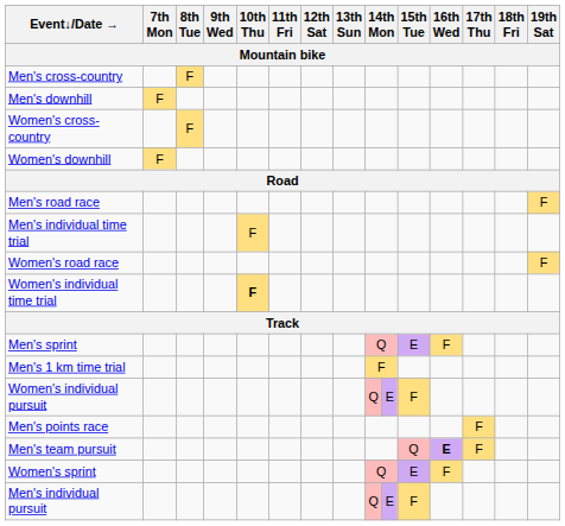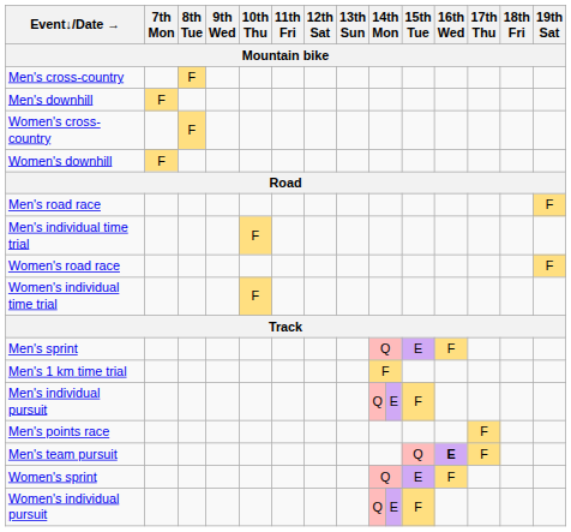 <table class="wikitable" style="margin:0.5em auto; font-size:90%; line-height:1.25em; text-align:center;">
 <tr>
 <th>Event↓/Date →</th>
 <th>7th<br>Mon</th>
 <th>8th<br>Tue</th>
 <th>9th<br>Wed</th>
 <th>10th<br>Thu</th>
 <th>11th<br>Fri</th>
 <th>12th<br>Sat</th>
 <th>13th<br>Sun</th>
 <th colspan=2>14th<br>Mon</th>
 <th>15th<br>Tue</th>
 <th>16th<br>Wed</th>
 <th>17th<br>Thu</th>
 <th>18th<br>Fri</th>
 <th>19th<br>Sat</th>
 </tr>
 <tr>
 <th colspan=15>Mountain bike</th>
 </tr>
 <tr>
 <td align="left"><a href='#'>Men's cross-country</a></td>
 <td></td>
 <td bgcolor="#FFDF80">F</td>
 <td></td>
 <td></td>
 <td></td>
 <td></td>
 <td></td>
 <td colspan=2></td>
 <td></td>
 <td></td>
 <td></td>
 <td></td>
 <td></td>
 </tr>
 <tr>
 <td align="left"><a href='#'>Men's downhill</a></td>
 <td bgcolor="#FFDF80">F</td>
 <td></td>
 <td></td>
 <td></td>
 <td></td>
 <td></td>
 <td></td>
 <td colspan=2></td>
 <td></td>
 <td></td>
 <td></td>
 <td></td>
 <td></td>
 </tr>
 <tr>
 <td align="left"><a href='#'>Women's cross-country</a></td>
 <td></td>
 <td bgcolor="#FFDF80">F</td>
 <td></td>
 <td></td>
 <td></td>
 <td></td>
 <td></td>
 <td colspan=2></td>
 <td></td>
 <td></td>
 <td></td>
 <td></td>
 <td></td>
 </tr>
 <tr>
 <td align="left"><a href='#'>Women's downhill</a></td>
 <td bgcolor="#FFDF80">F</td>
 <td></td>
 <td></td>
 <td></td>
 <td></td>
 <td></td>
 <td></td>
 <td colspan=2></td>
 <td></td>
 <td></td>
 <td></td>
 <td></td>
 <td></td>
 </tr>
 <tr>
 <th colspan=15>Road</th>
 </tr>
 <tr>
 <td align="left"><a href='#'>Men's road race</a></td>
 <td></td>
 <td></td>
 <td></td>
 <td></td>
 <td></td>
 <td></td>
 <td></td>
 <td colspan=2></td>
 <td></td>
 <td></td>
 <td></td>
 <td></td>
 <td bgcolor="#FFDF80">F</td>
 </tr>
 <tr>
 <td align="left"><a href='#'>Men's individual time trial</a></td>
 <td></td>
 <td></td>
 <td></td>
 <td bgcolor="#FFDF80">F</td>
 <td></td>
 <td></td>
 <td></td>
 <td colspan=2></td>
 <td></td>
 <td></td>
 <td></td>
 <td></td>
 <td></td>
 </tr>
 <tr>
 <td align="left"><a href='#'>Women's road race</a></td>
 <td></td>
 <td></td>
 <td></td>
 <td></td>
 <td></td>
 <td></td>
 <td></td>
 <td colspan=2></td>
 <td></td>
 <td></td>
 <td></td>
 <td></td>
 <td bgcolor="#FFDF80">F</td>
 </tr>
 <tr>
 <td align="left"><a href='#'>Women's individual time trial</a></td>
 <td></td>
 <td></td>
 <td></td>
-<td bgcolor="#FFDF80"><strong>F</strong></td>
+<td bgcolor="#FFDF80">F</td>
 <td></td>
 <td></td>
 <td></td>
 <td colspan=2></td>
 <td></td>
 <td></td>
 <td></td>
 <td></td>
 <td></td>
 </tr>
 <tr>
 <th colspan=15>Track</th>
 </tr>
 <tr>
 <td align="left"><a href='#'>Men's sprint</a></td>
 <td></td>
 <td></td>
 <td></td>
 <td></td>
 <td></td>
 <td></td>
 <td></td>
 <td colspan=2 bgcolor="#FFBBBB">Q</td>
 <td bgcolor="#D0A9F5">E</td>
 <td bgcolor="#FFDF80">F</td>
 <td></td>
 <td></td>
 <td></td>
 </tr>
 <tr>
 <td align="left"><a href='#'>Men's 1 km time trial</a></td>
 <td></td>
 <td></td>
 <td></td>
 <td></td>
 <td></td>
 <td></td>
 <td></td>
 <td colspan=2 bgcolor="#FFDF80">F</td>
 <td></td>
 <td></td>
 <td></td>
 <td></td>
 <td></td>
 </tr>
 <tr>
-<td align="left"><a href='#'>Women's individual pursuit</a></td>
+<td align="left"><a href='#'>Men's individual pursuit</a></td>
 <td></td>
 <td></td>
 <td></td>
 <td></td>
 <td></td>
 <td></td>
 <td></td>
 <td bgcolor="#FFBBBB">Q</td>
 <td bgcolor="#D0A9F5">E</td>
 <td bgcolor="#FFDF80">F</td>
 <td></td>
 <td></td>
 <td></td>
 <td></td>
 </tr>
 <tr>
 <td align="left"><a href='#'>Men's points race</a></td>
 <td></td>
 <td></td>
 <td></td>
 <td></td>
 <td></td>
 <td></td>
 <td></td>
 <td colspan=2></td>
 <td></td>
 <td></td>
 <td bgcolor="#FFDF80">F</td>
 <td></td>
 <td></td>
 </tr>
 <tr>
 <td align="left"><a href='#'>Men's team pursuit</a></td>
 <td></td>
 <td></td>
 <td></td>
 <td></td>
 <td></td>
 <td></td>
 <td></td>
 <td colspan=2></td>
 <td bgcolor="#FFBBBB">Q</td>
 <td bgcolor="#D0A9F5"><strong>E</strong></td>
 <td bgcolor="#FFDF80">F</td>
 <td></td>
 <td></td>
 </tr>
 <tr>
 <td align="left"><a href='#'>Women's sprint</a></td>
 <td></td>
 <td></td>
 <td></td>
 <td></td>
 <td></td>
 <td></td>
 <td></td>
 <td colspan=2 bgcolor="#FFBBBB">Q</td>
 <td bgcolor="#D0A9F5">E</td>
 <td bgcolor="#FFDF80">F</td>
 <td></td>
 <td></td>
 <td></td>
 </tr>
 <tr>
-<td align="left"><a href='#'>Men's individual pursuit</a></td>
+<td align="left"><a href='#'>Women's individual pursuit</a></td>
 <td></td>
 <td></td>
 <td></td>
 <td></td>
 <td></td>
 <td></td>
 <td></td>
 <td bgcolor="#FFBBBB">Q</td>
 <td bgcolor="#D0A9F5">E</td>
 <td bgcolor="#FFDF80">F</td>
 <td></td>
 <td></td>
 <td></td>
 <td></td>
 </tr>
 </table>
